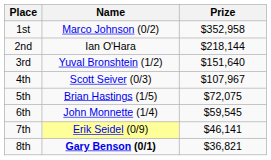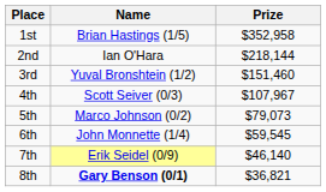 <table class="wikitable">
 <tr>
 <th width="50">Place</th>
 <th width="200">Name</th>
 <th width="125">Prize</th>
 </tr>
 <tr>
 <td align = "center">1st</td>
-<td align = "center"><a href='#'>Marco Johnson</a> (0/2)</td>
+<td align = "center"><a href='#'>Brian Hastings</a> (1/5)</td>
 <td align="center">$352,958</td>
 </tr>
 <tr>
 <td align = "center">2nd</td>
 <td align = "center">Ian O'Hara</td>
 <td align="center">$218,144</td>
 </tr>
 <tr>
 <td align = "center">3rd</td>
 <td align = "center"><a href='#'>Yuval Bronshtein</a> (1/2)</td>
-<td align="center">$151,640</td>
+<td align="center">$151,460</td>
 </tr>
 <tr>
 <td align = "center">4th</td>
 <td align = "center"><a href='#'>Scott Seiver</a> (0/3)</td>
 <td align="center">$107,967</td>
 </tr>
 <tr>
 <td align = "center">5th</td>
-<td align = "center"><a href='#'>Brian Hastings</a> (1/5)</td>
-<td align="center">$72,075</td>
+<td align = "center"><a href='#'>Marco Johnson</a> (0/2)</td>
+<td align="center">$79,073</td>
 </tr>
 <tr>
 <td align = "center">6th</td>
 <td align = "center"><a href='#'>John Monnette</a> (1/4)</td>
 <td align="center">$59,545</td>
 </tr>
 <tr>
 <td align = "center">7th</td>
 <td align = "center" "center" bgcolor="#FFFF99"><a href='#'>Erik Seidel</a> (0/9)</td>
-<td align="center">$46,141</td>
+<td align="center">$46,140</td>
 </tr>
 <tr>
 <td align = "center">8th</td>
 <td align = "center"><strong><a href='#'>Gary Benson</a> (0/1)</strong></td>
 <td align="center">$36,821</td>
 </tr>
 </table>
